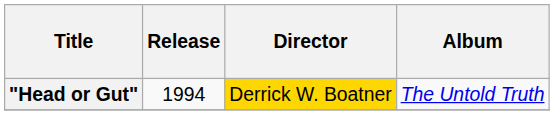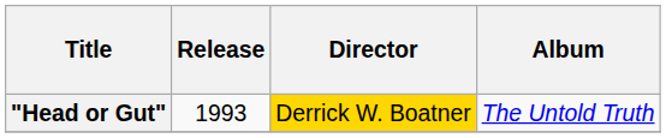 <table class="wikitable plainrowheaders" style="text-align:center;">
 <tr>
 <th rowspan="1"><br>Title<br><br></th>
 <th rowspan="1">Release</th>
 <th rowspan="1">Director</th>
 <th rowspan="1">Album</th>
 </tr>
 <tr>
 <th scope="row">"Head or Gut"</th>
-<td>1994</td>
+<td>1993</td>
 <td style="background: gold;">Derrick W. Boatner</td>
 <td align="left"><em><a href='#'>The Untold Truth</a></em></td>
 </tr>
 <tr>
 </tr>
 </table>
